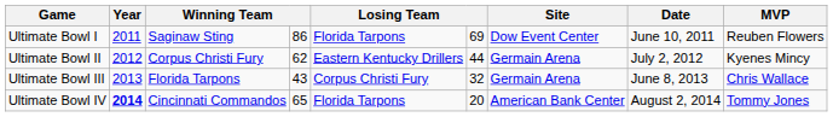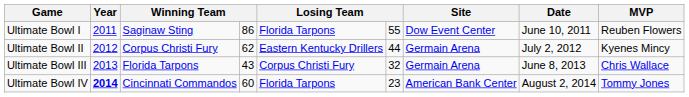 <table class="wikitable">
 <tr>
 <th>Game</th>
 <th>Year</th>
 <th colspan="2">Winning Team</th>
 <th colspan="2">Losing Team</th>
 <th>Site</th>
 <th>Date</th>
 <th>MVP</th>
 </tr>
 <tr>
 <td>Ultimate Bowl I</td>
 <td><a href='#'>2011</a></td>
 <td><a href='#'>Saginaw Sting</a></td>
 <td>86</td>
 <td><a href='#'>Florida Tarpons</a></td>
-<td>69</td>
+<td>55</td>
 <td><a href='#'>Dow Event Center</a></td>
 <td>June 10, 2011</td>
 <td>Reuben Flowers</td>
 </tr>
 <tr>
 <td>Ultimate Bowl II</td>
 <td><a href='#'>2012</a></td>
 <td><a href='#'>Corpus Christi Fury</a></td>
 <td>62</td>
 <td><a href='#'>Eastern Kentucky Drillers</a></td>
 <td>44</td>
 <td><a href='#'>Germain Arena</a></td>
 <td>July 2, 2012</td>
 <td>Kyenes Mincy</td>
 </tr>
 <tr>
 <td>Ultimate Bowl III</td>
 <td><a href='#'>2013</a></td>
 <td><a href='#'>Florida Tarpons</a></td>
 <td>43</td>
 <td><a href='#'>Corpus Christi Fury</a></td>
 <td>32</td>
 <td><a href='#'>Germain Arena</a></td>
 <td>June 8, 2013</td>
 <td><a href='#'>Chris Wallace</a></td>
 </tr>
 <tr>
 <td>Ultimate Bowl IV</td>
 <td><strong><a href='#'>2014</a></strong></td>
 <td><a href='#'>Cincinnati Commandos</a></td>
-<td>65</td>
+<td>60</td>
 <td><a href='#'>Florida Tarpons</a></td>
-<td>20</td>
+<td>23</td>
 <td><a href='#'>American Bank Center</a></td>
 <td>August 2, 2014</td>
 <td><a href='#'>Tommy Jones</a></td>
 </tr>
 </table>
